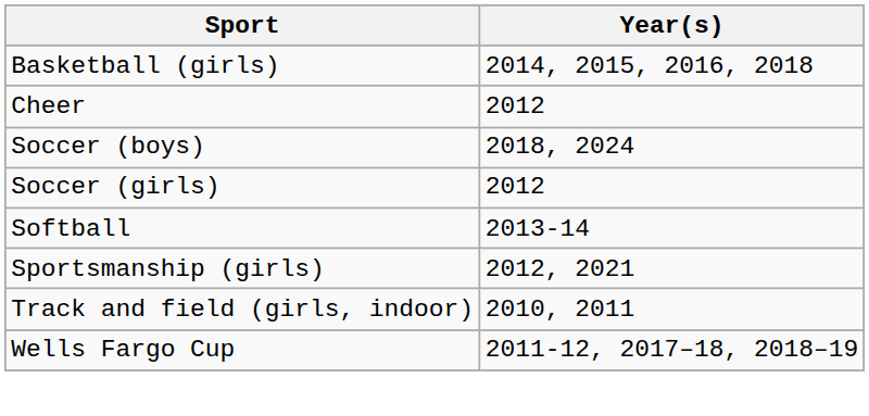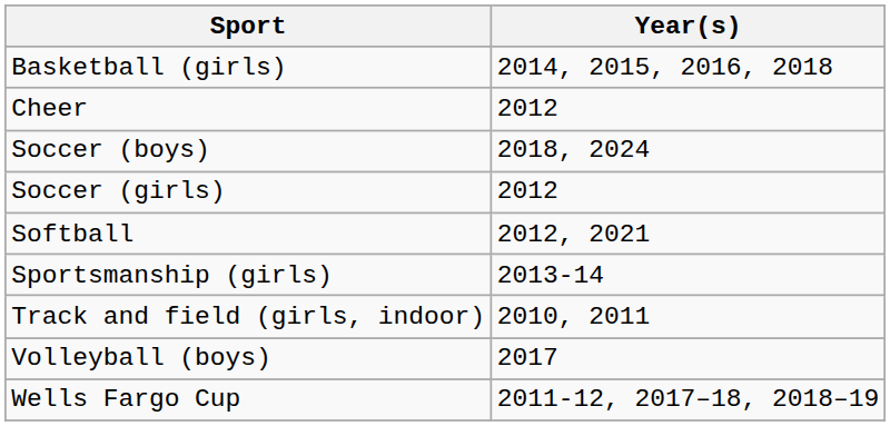 <table class="wikitable">
 <tr>
 <th>Sport</th>
 <th>Year(s)</th>
 </tr>
 <tr>
 <td>Basketball (girls)</td>
 <td>2014, 2015, 2016, 2018</td>
 </tr>
 <tr>
 <td>Cheer</td>
 <td>2012</td>
 </tr>
 <tr>
 <td>Soccer (boys)</td>
 <td>2018, 2024</td>
 </tr>
 <tr>
 <td>Soccer (girls)</td>
 <td>2012</td>
 </tr>
 <tr>
 <td>Softball</td>
-<td>2013-14</td>
+<td>2012, 2021</td>
 </tr>
 <tr>
 <td>Sportsmanship (girls)</td>
-<td>2012, 2021</td>
+<td>2013-14</td>
 </tr>
 <tr>
 <td>Track and field (girls, indoor)</td>
 <td>2010, 2011</td>
 </tr>
 <tr>
+<td>Volleyball (boys)</td>
+<td>2017</td>
+</tr>
+<tr>
 <td>Wells Fargo Cup</td>
 <td>2011-12, 2017–18, 2018–19</td>
 </tr>
 </table>
